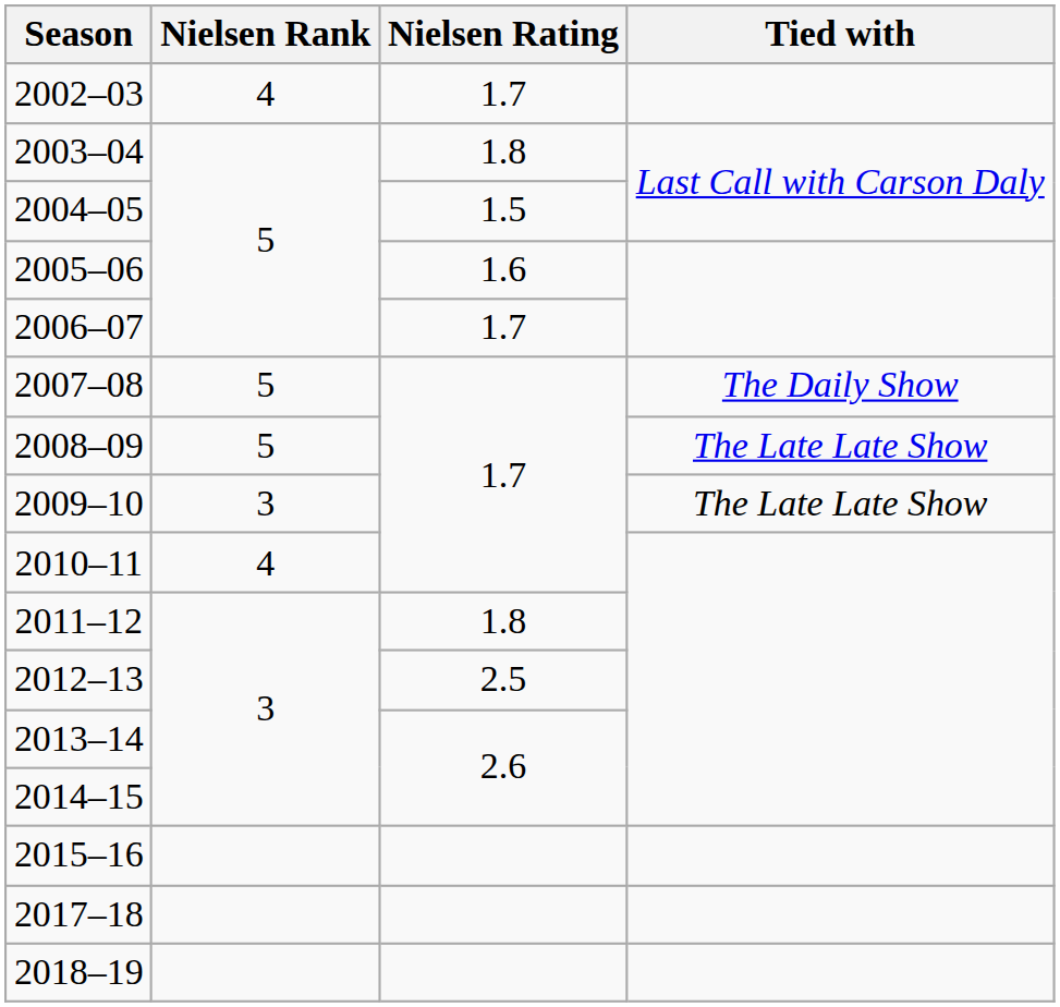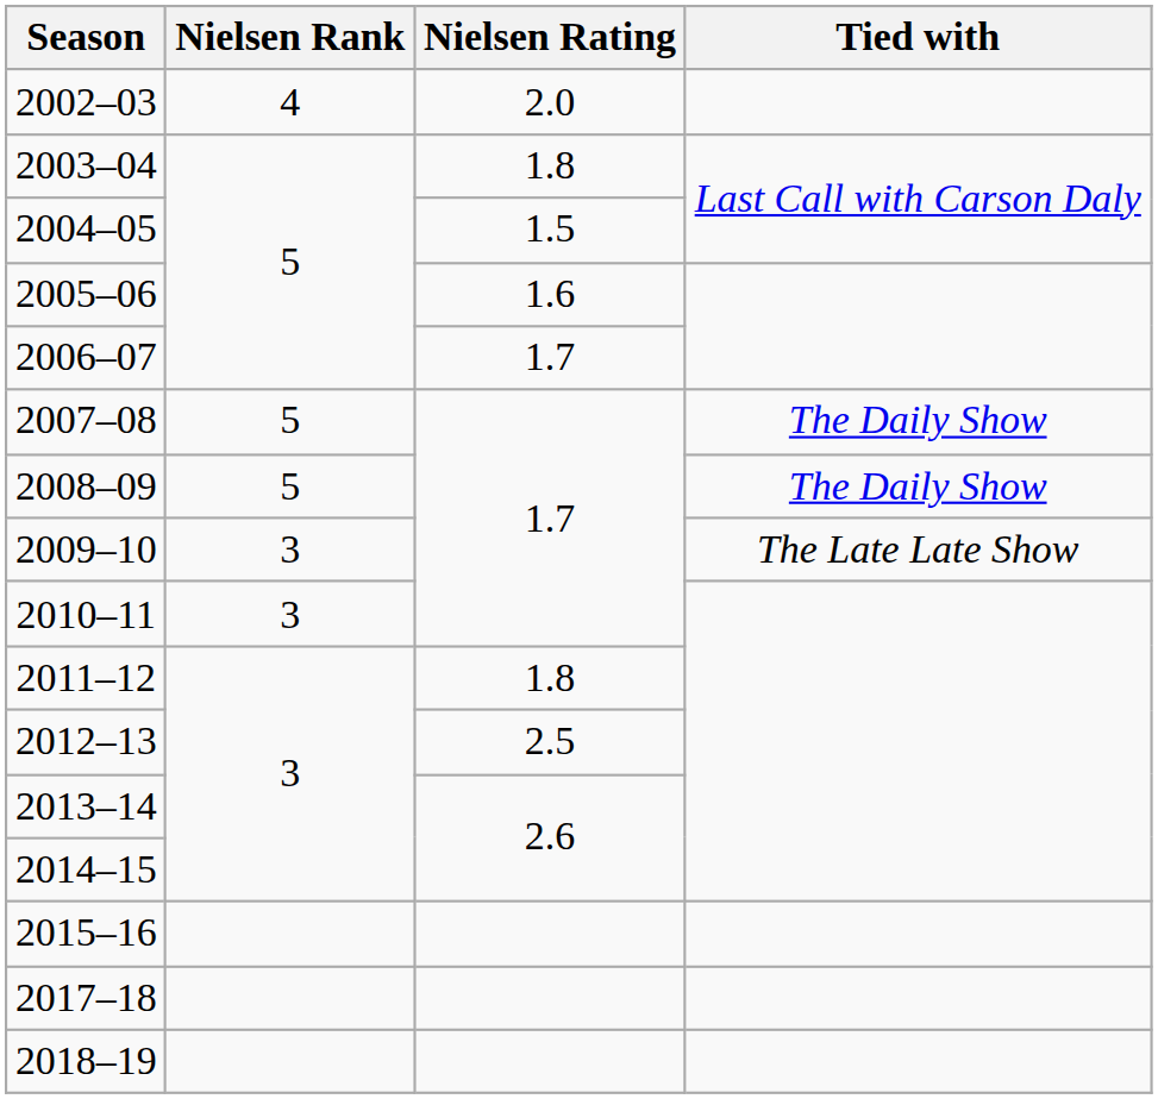 <table class="wikitable" style="text-align: center">
 <tr>
 <th>Season</th>
 <th>Nielsen Rank</th>
 <th>Nielsen Rating</th>
 <th>Tied with</th>
 </tr>
 <tr>
 <td style="text-align:center">2002–03</td>
 <td style="text-align:cente">4</td>
-<td style="text-align:center">1.7</td>
+<td style="text-align:center">2.0</td>
 <td style="text-align:center"></td>
 </tr>
 <tr>
 <td style="text-align:center">2003–04</td>
 <td style="text-align:cente" rowspan="4">5</td>
 <td style="text-align:center">1.8</td>
 <td style="text-align:center" rowspan="2"><em><a href='#'>Last Call with Carson Daly</a></em></td>
 </tr>
 <tr>
 <td style="text-align:center">2004–05</td>
 <td style="text-align:center">1.5</td>
 </tr>
 <tr>
 <td style="text-align:center">2005–06</td>
 <td style="text-align:center">1.6</td>
 <td style="text-align:center" rowspan="2"></td>
 </tr>
 <tr>
 <td style="text-align:center">2006–07</td>
 <td style="text-align:center">1.7</td>
 </tr>
 <tr>
 <td style="text-align:center">2007–08</td>
 <td style="text-align:cente">5</td>
 <td style="text-align:center" rowspan="4">1.7</td>
 <td style="text-align:center"><em><a href='#'>The Daily Show</a></em></td>
 </tr>
 <tr>
 <td style="text-align:center">2008–09</td>
 <td style="text-align:cente">5</td>
-<td style="text-align:center"><em><a href='#'>The Late Late Show</a></em></td>
+<td style="text-align:center"><em><a href='#'>The Daily Show</a></em></td>
 </tr>
 <tr>
 <td style="text-align:center">2009–10</td>
 <td style="text-align:cente">3</td>
 <td style="text-align:center"><em>The Late Late Show</em></td>
 </tr>
 <tr>
 <td style="text-align:center">2010–11</td>
-<td style="text-align:cente">4</td>
+<td style="text-align:cente">3</td>
 <td style="text-align:center" rowspan="5"></td>
 </tr>
 <tr>
 <td style="text-align:center">2011–12</td>
 <td style="text-align:cente" rowspan="4">3</td>
 <td style="text-align:center">1.8</td>
 </tr>
 <tr>
 <td style="text-align:center">2012–13</td>
 <td style="text-align:center">2.5</td>
 </tr>
 <tr>
 <td style="text-align:center">2013–14</td>
 <td style="text-align:center" rowspan="2">2.6</td>
 </tr>
 <tr>
 <td style="text-align:center">2014–15</td>
 </tr>
 <tr>
 <td style="text-align:center">2015–16</td>
 <td></td>
 <td></td>
 <td></td>
 </tr>
 <tr>
 <td style="text-align:center">2017–18</td>
 <td></td>
 <td></td>
 <td></td>
 </tr>
 <tr>
 <td style="text-align:center">2018–19</td>
 <td></td>
 <td></td>
 <td></td>
 </tr>
 </table>
